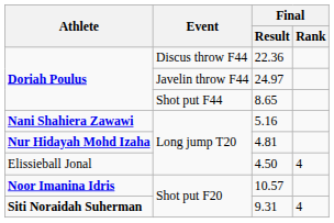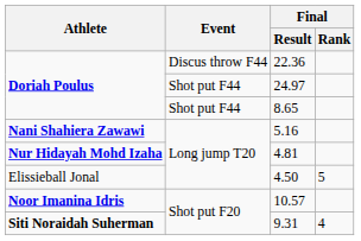 <table class=wikitable style="font-size:95%" style="text-align:center">
 <tr>
 <th rowspan="2">Athlete</th>
 <th rowspan="2">Event</th>
 <th colspan="2">Final</th>
 </tr>
 <tr>
 <th>Result</th>
 <th>Rank</th>
 </tr>
 <tr>
 <td align=left rowspan=3><strong><a href='#'>Doriah Poulus</a></strong></td>
 <td align=left>Discus throw F44</td>
 <td>22.36</td>
 <td></td>
 </tr>
 <tr>
-<td align=left>Javelin throw F44</td>
+<td align=left>Shot put F44</td>
 <td>24.97</td>
 <td></td>
 </tr>
 <tr>
 <td align=left>Shot put F44</td>
 <td>8.65</td>
 <td></td>
 </tr>
 <tr>
 <td align=left><strong><a href='#'>Nani Shahiera Zawawi</a></strong></td>
 <td align=left rowspan=3>Long jump T20</td>
 <td>5.16</td>
 <td></td>
 </tr>
 <tr>
 <td align=left><strong><a href='#'>Nur Hidayah Mohd Izaha</a></strong></td>
 <td>4.81</td>
 <td></td>
 </tr>
 <tr>
 <td align=left>Elissieball Jonal</td>
 <td>4.50</td>
-<td>4</td>
+<td>5</td>
 </tr>
 <tr>
 <td align=left><strong><a href='#'>Noor Imanina Idris</a></strong></td>
 <td align=left rowspan=2>Shot put F20</td>
 <td>10.57</td>
 <td></td>
 </tr>
 <tr>
 <td align=left><strong>Siti Noraidah Suherman</strong></td>
 <td>9.31</td>
 <td>4</td>
 </tr>
 </table>
